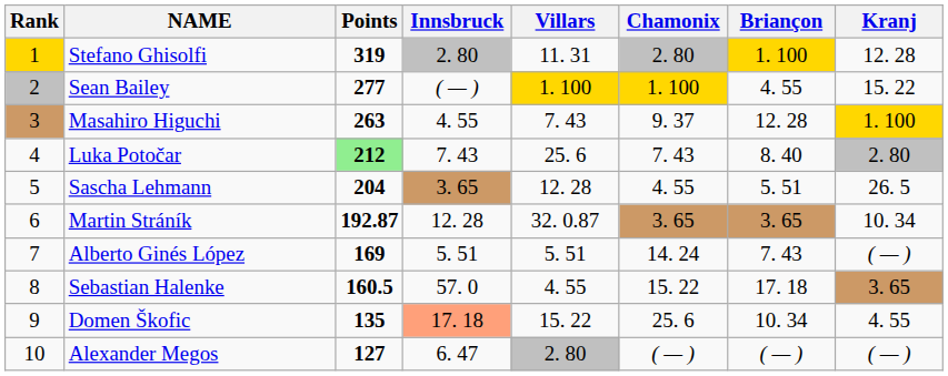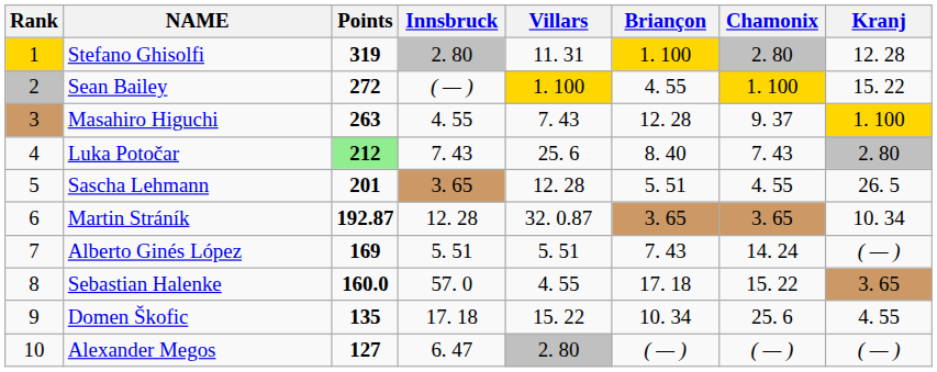 <table class="wikitable sortable" style="text-align: center;">
 <tr>
 <th>Rank</th>
 <th width = "200">NAME</th>
 <th>Points</th>
 <th width="75" data-sort-type="number"><a href='#'>Innsbruck</a></th>
 <th width="75" data-sort-type="number"><a href='#'>Villars</a></th>
+<th width="75" data-sort-type="number"><a href='#'>Briançon</a></th>
 <th width="75" data-sort-type="number"><a href='#'>Chamonix</a></th>
-<th width="75" data-sort-type="number"><a href='#'>Briançon</a></th>
 <th width="75" data-sort-type="number"><a href='#'>Kranj</a></th>
 </tr>
 <tr>
 <td style="background: gold">1</td>
 <td align="left"> <a href='#'>Stefano Ghisolfi</a></td>
 <td><strong>319</strong></td>
 <td style="background: silver">2. 80</td>
 <td>11. 31</td>
+<td style="background: gold">1. 100</td>
 <td style="background: silver">2. 80</td>
-<td style="background: gold">1. 100</td>
 <td>12. 28</td>
 </tr>
 <tr>
 <td style="background: silver">2</td>
 <td align="left"> <a href='#'>Sean Bailey</a></td>
-<td><strong>277</strong></td>
+<td><strong>272</strong></td>
 <td><em>( — )</em></td>
 <td style="background: gold">1. 100</td>
+<td>4. 55</td>
 <td style="background: gold">1. 100</td>
-<td>4. 55</td>
 <td>15. 22</td>
 </tr>
 <tr>
 <td style="background: #cc9966">3</td>
 <td align="left"> <a href='#'>Masahiro Higuchi</a></td>
 <td><strong>263</strong></td>
 <td>4. 55</td>
 <td>7. 43</td>
+<td>12. 28</td>
 <td>9. 37</td>
-<td>12. 28</td>
 <td style="background: gold">1. 100</td>
 </tr>
 <tr>
 <td>4</td>
 <td align="left"> <a href='#'>Luka Potočar</a></td>
 <td style="background: lightgreen;"><strong>212</strong></td>
 <td>7. 43</td>
 <td>25. 6</td>
+<td>8. 40</td>
 <td>7. 43</td>
-<td>8. 40</td>
 <td style="background: silver">2. 80</td>
 </tr>
 <tr>
 <td>5</td>
 <td align="left"> <a href='#'>Sascha Lehmann</a></td>
-<td><strong>204</strong></td>
+<td><strong>201</strong></td>
 <td style="background: #cc9966">3. 65</td>
 <td>12. 28</td>
+<td>5. 51</td>
 <td>4. 55</td>
-<td>5. 51</td>
 <td>26. 5</td>
 </tr>
 <tr>
 <td>6</td>
 <td align="left"> <a href='#'>Martin Stráník</a></td>
 <td><strong>192.87</strong></td>
 <td>12. 28</td>
 <td>32. 0.87</td>
 <td style="background: #cc9966">3. 65</td>
 <td style="background: #cc9966">3. 65</td>
 <td>10. 34</td>
 </tr>
 <tr>
 <td>7</td>
 <td align="left"> <a href='#'>Alberto Ginés López</a></td>
 <td><strong>169</strong></td>
 <td>5. 51</td>
 <td>5. 51</td>
+<td>7. 43</td>
 <td>14. 24</td>
-<td>7. 43</td>
 <td><em>( — )</em></td>
 </tr>
 <tr>
 <td>8</td>
 <td align="left"> <a href='#'>Sebastian Halenke</a></td>
-<td><strong>160.5</strong></td>
+<td><strong>160.0</strong></td>
 <td>57. 0</td>
 <td>4. 55</td>
+<td>17. 18</td>
 <td>15. 22</td>
-<td>17. 18</td>
 <td style="background: #cc9966">3. 65</td>
 </tr>
 <tr>
 <td>9</td>
 <td align="left"> <a href='#'>Domen Škofic</a></td>
 <td><strong>135</strong></td>
-<td style="background: lightsalmon;">17. 18</td>
+<td>17. 18</td>
 <td>15. 22</td>
+<td>10. 34</td>
 <td>25. 6</td>
-<td>10. 34</td>
 <td>4. 55</td>
 </tr>
 <tr>
 <td>10</td>
 <td align="left"> <a href='#'>Alexander Megos</a></td>
 <td><strong>127</strong></td>
 <td>6. 47</td>
 <td style="background: silver">2. 80</td>
 <td><em>( — )</em></td>
 <td><em>( — )</em></td>
 <td><em>( — )</em></td>
 </tr>
 </table>
